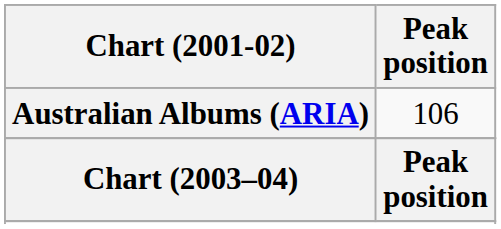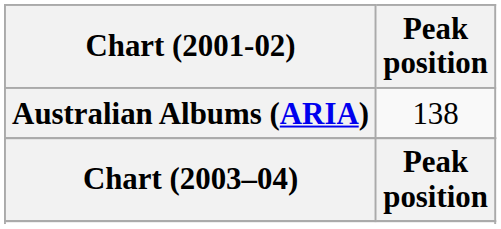 <table class="wikitable sortable plainrowheaders" style="text-align:center">
 <tr>
 <th scope="col">Chart (2001-02)</th>
 <th scope="col">Peak<br>position</th>
 </tr>
 <tr>
 <th scope="row">Australian Albums (<a href='#'>ARIA</a>)</th>
-<td>106</td>
+<td>138</td>
 </tr>
 <tr>
 </tr>
 <tr>
 <th scope="col">Chart (2003–04)</th>
 <th scope="col">Peak<br>position</th>
 </tr>
 <tr>
 </tr>
 <tr>
 </tr>
 <tr>
 </tr>
 </table>
